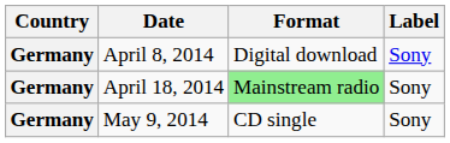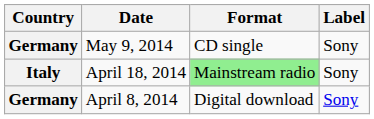 <table class="wikitable plainrowheaders">
 <tr>
 <th scope="col">Country</th>
 <th scope="col">Date</th>
 <th scope="col">Format</th>
 <th scope="col">Label</th>
 </tr>
 <tr>
 <th scope="row">Germany</th>
-<td>April 8, 2014</td>
-<td>Digital download</td>
-<td><a href='#'>Sony</a></td>
+<td>May 9, 2014</td>
+<td>CD single</td>
+<td>Sony</td>
 </tr>
 <tr>
-<th scope="row">Germany</th>
+<th scope="row">Italy</th>
 <td>April 18, 2014</td>
 <td style="background: lightgreen;">Mainstream radio</td>
 <td>Sony</td>
 </tr>
 <tr>
 <th scope="row">Germany</th>
-<td>May 9, 2014</td>
-<td>CD single</td>
-<td>Sony</td>
+<td>April 8, 2014</td>
+<td>Digital download</td>
+<td><a href='#'>Sony</a></td>
 </tr>
 </table>
